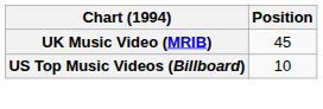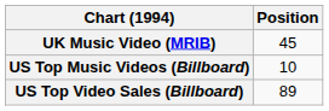 <table class="wikitable sortable plainrowheaders" style="text-align:center">
 <tr>
 <th scope="col">Chart (1994)</th>
 <th scope="col">Position</th>
 </tr>
 <tr>
 <th scope="row">UK Music Video (<a href='#'>MRIB</a>)</th>
 <td>45</td>
 </tr>
 <tr>
 <th scope="row">US Top Music Videos (<em>Billboard</em>)</th>
 <td>10</td>
 </tr>
+<tr>
+<th scope="row">US Top Video Sales (<em>Billboard</em>)</th>
+<td>89</td>
+</tr>
 </table>
